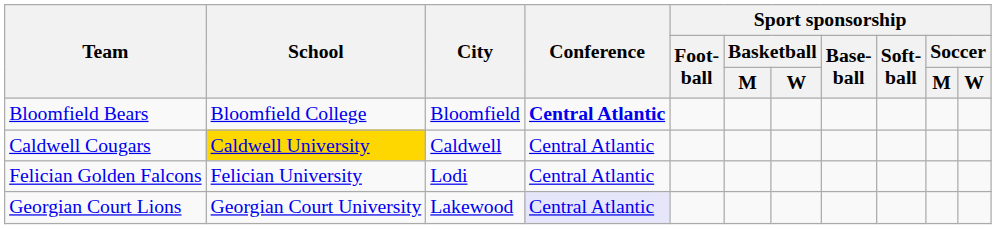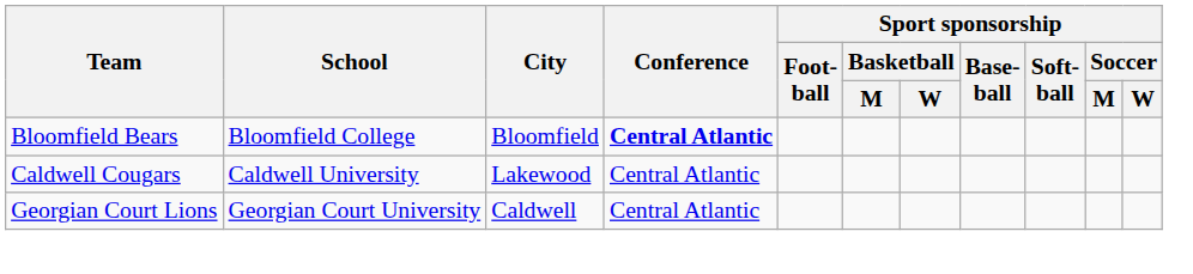 <table class="sortable wikitable">
 <tr>
 <th rowspan=3>Team</th>
 <th rowspan=3>School</th>
 <th rowspan=3>City</th>
 <th rowspan=3>Conference</th>
 <th colspan=7>Sport sponsorship</th>
 </tr>
 <tr>
 <th ! rowspan=2>Foot-<br>ball</th>
 <th colspan=2>Basketball</th>
 <th rowspan=2>Base-<br>ball</th>
 <th rowspan=2>Soft-<br>ball</th>
 <th colspan=2>Soccer</th>
 </tr>
 <tr>
 <th>M</th>
 <th>W</th>
 <th>M</th>
 <th>W</th>
 </tr>
 <tr>
 <td><a href='#'>Bloomfield Bears</a></td>
 <td><a href='#'>Bloomfield College</a></td>
 <td><a href='#'>Bloomfield</a></td>
 <td><strong><a href='#'>Central Atlantic</a></strong></td>
 <td></td>
 <td></td>
 <td></td>
 <td></td>
 <td></td>
 <td></td>
 <td></td>
 </tr>
 <tr>
 <td><a href='#'>Caldwell Cougars</a></td>
-<td style="background: gold;"><a href='#'>Caldwell University</a></td>
-<td><a href='#'>Caldwell</a></td>
-<td><a href='#'>Central Atlantic</a></td>
-<td></td>
-<td></td>
-<td></td>
-<td></td>
-<td></td>
-<td></td>
-<td></td>
-</tr>
-<tr>
-<td><a href='#'>Felician Golden Falcons</a></td>
-<td><a href='#'>Felician University</a></td>
-<td><a href='#'>Lodi</a></td>
+<td><a href='#'>Caldwell University</a></td>
+<td><a href='#'>Lakewood</a></td>
 <td><a href='#'>Central Atlantic</a></td>
 <td></td>
 <td></td>
 <td></td>
 <td></td>
 <td></td>
 <td></td>
 <td></td>
 </tr>
 <tr>
 <td><a href='#'>Georgian Court Lions</a></td>
 <td><a href='#'>Georgian Court University</a></td>
-<td><a href='#'>Lakewood</a></td>
-<td style="background: lavender;"><a href='#'>Central Atlantic</a></td>
+<td><a href='#'>Caldwell</a></td>
+<td><a href='#'>Central Atlantic</a></td>
 <td></td>
 <td></td>
 <td></td>
 <td></td>
 <td></td>
 <td></td>
 <td></td>
 </tr>
 </table>
